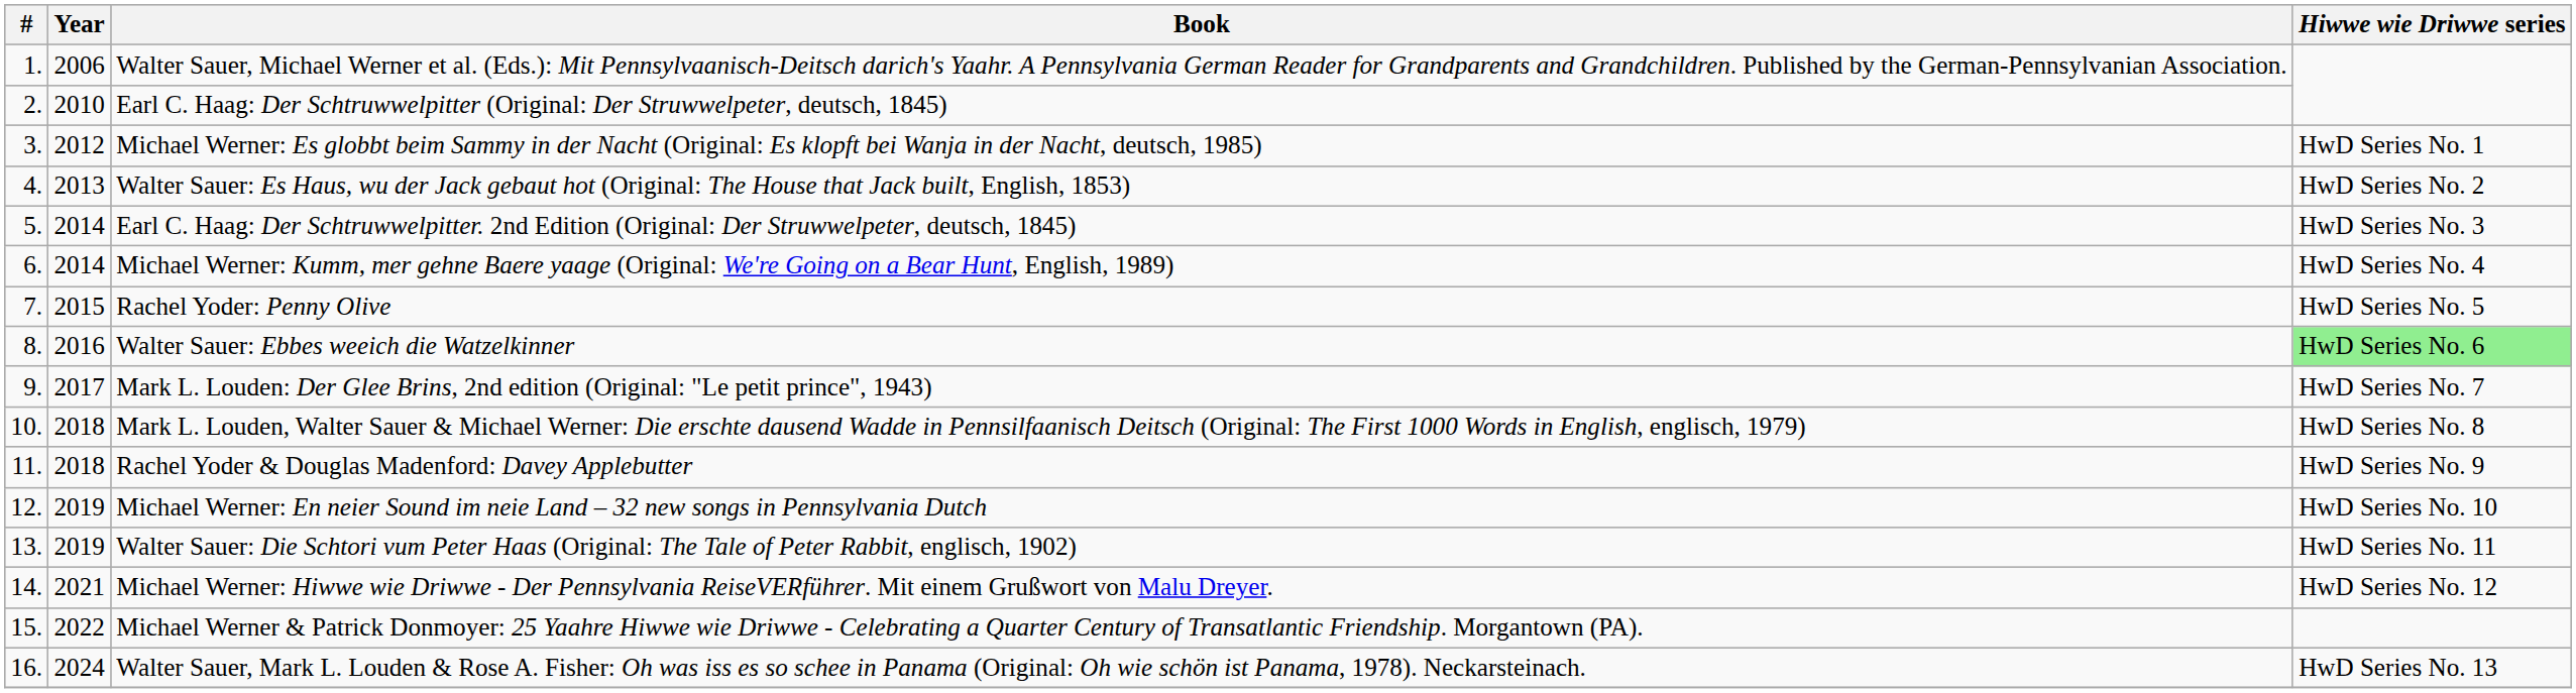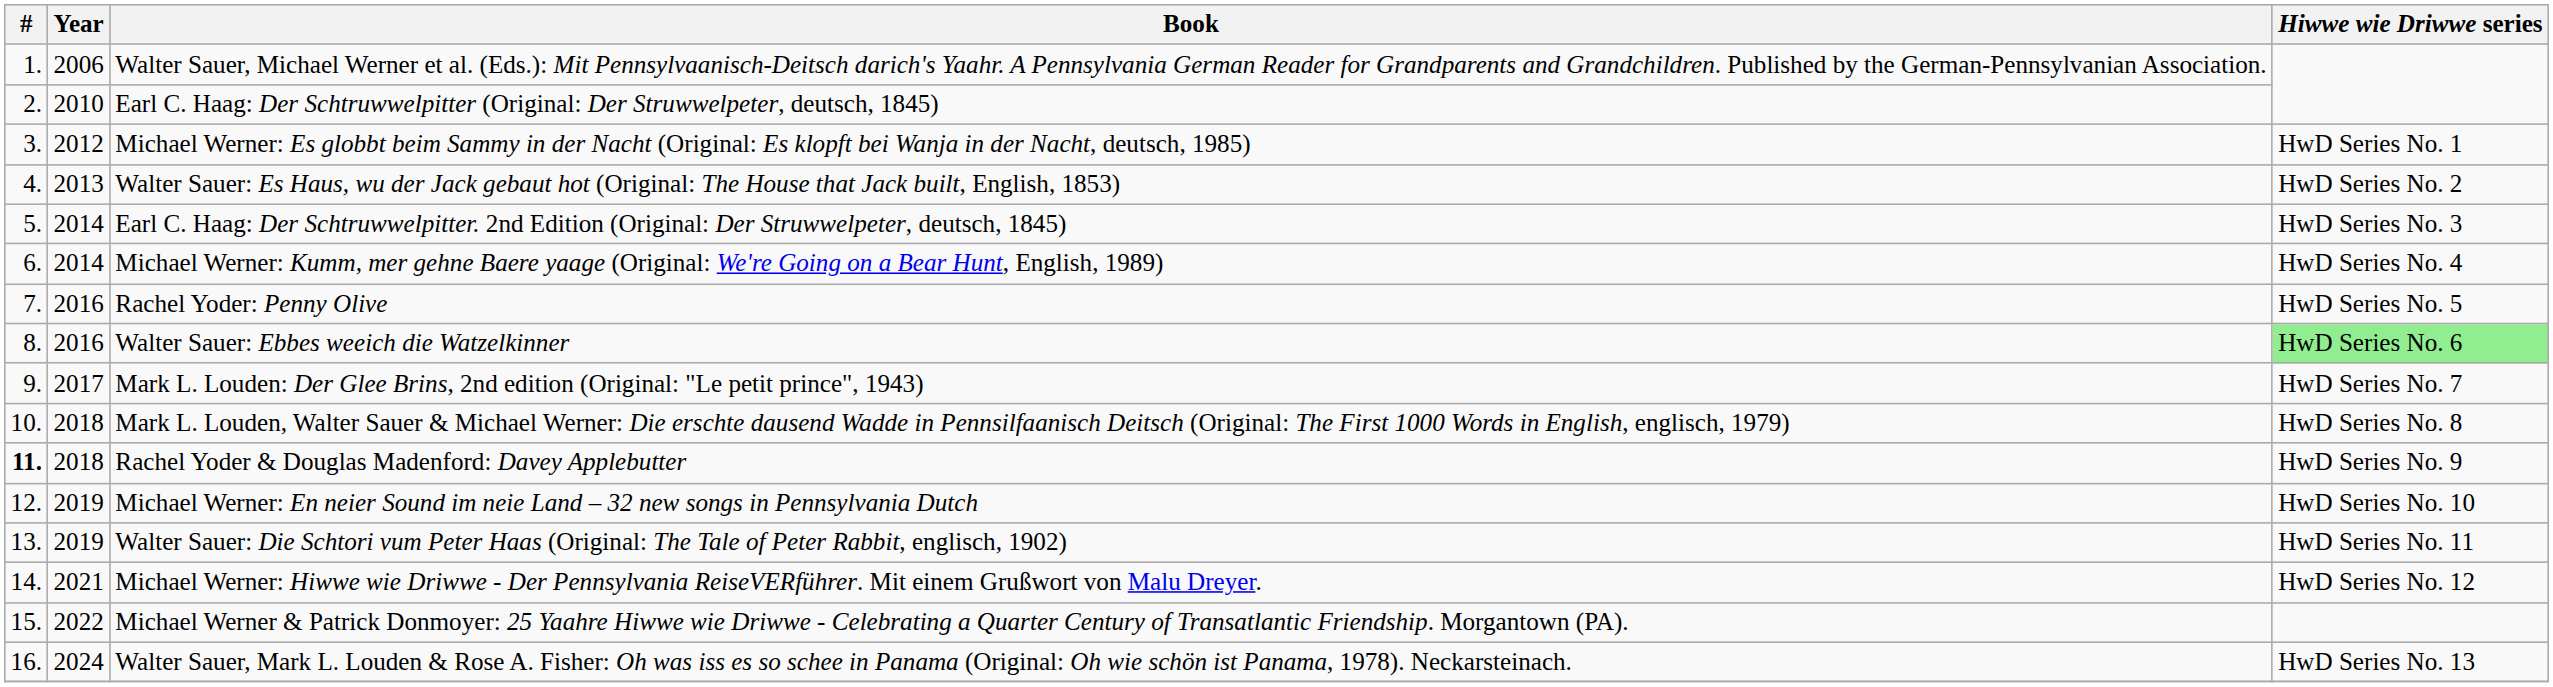 <table class="wikitable">
 <tr>
 <th>#</th>
 <th>Year</th>
 <th>Book</th>
 <th><em>Hiwwe wie Driwwe</em> series</th>
 </tr>
 <tr>
 <td align="right">1.</td>
 <td>2006</td>
 <td>Walter Sauer, Michael Werner et al. (Eds.): <em>Mit Pennsylvaanisch-Deitsch darich's Yaahr. A Pennsylvania German Reader for Grandparents and Grandchildren</em>. Published by the German-Pennsylvanian Association.</td>
 </tr>
 <tr>
 <td align="right">2.</td>
 <td>2010</td>
 <td>Earl C. Haag: <em>Der Schtruwwelpitter</em> (Original: <em>Der Struwwelpeter</em>, deutsch, 1845)</td>
 </tr>
 <tr>
 <td align="right">3.</td>
 <td>2012</td>
 <td>Michael Werner: <em>Es globbt beim Sammy in der Nacht</em> (Original: <em>Es klopft bei Wanja in der Nacht</em>, deutsch, 1985)</td>
 <td>HwD Series No. 1</td>
 </tr>
 <tr>
 <td align="right">4.</td>
 <td>2013</td>
 <td>Walter Sauer: <em>Es Haus, wu der Jack gebaut hot</em> (Original: <em>The House that Jack built</em>, English, 1853)</td>
 <td>HwD Series No. 2</td>
 </tr>
 <tr>
 <td align="right">5.</td>
 <td>2014</td>
 <td>Earl C. Haag: <em>Der Schtruwwelpitter.</em> 2nd Edition (Original: <em>Der Struwwelpeter</em>, deutsch, 1845)</td>
 <td>HwD Series No. 3</td>
 </tr>
 <tr>
 <td align="right">6.</td>
 <td>2014</td>
 <td>Michael Werner: <em>Kumm, mer gehne Baere yaage</em> (Original: <em><a href='#'>We're Going on a Bear Hunt</a></em>, English, 1989)</td>
 <td>HwD Series No. 4</td>
 </tr>
 <tr>
 <td align="right">7.</td>
-<td>2015</td>
+<td>2016</td>
 <td>Rachel Yoder: <em>Penny Olive</em></td>
 <td>HwD Series No. 5</td>
 </tr>
 <tr>
 <td align="right">8.</td>
 <td>2016</td>
 <td>Walter Sauer: <em>Ebbes weeich die Watzelkinner</em></td>
 <td style="background: lightgreen;">HwD Series No. 6</td>
 </tr>
 <tr>
 <td align="right">9.</td>
 <td>2017</td>
 <td>Mark L. Louden: <em>Der Glee Brins</em>, 2nd edition (Original: "Le petit prince", 1943)</td>
 <td>HwD Series No. 7</td>
 </tr>
 <tr>
 <td align="right">10.</td>
 <td>2018</td>
 <td>Mark L. Louden, Walter Sauer & Michael Werner: <em>Die erschte dausend Wadde in Pennsilfaanisch Deitsch</em> (Original: <em>The First 1000 Words in English</em>, englisch, 1979)</td>
 <td>HwD Series No. 8</td>
 </tr>
 <tr>
-<td align="right">11.</td>
+<td align="right"><strong>11.</strong></td>
 <td>2018</td>
 <td>Rachel Yoder & Douglas Madenford: <em>Davey Applebutter</em></td>
 <td>HwD Series No. 9</td>
 </tr>
 <tr>
 <td align="right">12.</td>
 <td>2019</td>
 <td>Michael Werner: <em>En neier Sound im neie Land – 32 new songs in Pennsylvania Dutch</em></td>
 <td>HwD Series No. 10</td>
 </tr>
 <tr>
 <td align="right">13.</td>
 <td>2019</td>
 <td>Walter Sauer: <em>Die Schtori vum Peter Haas</em> (Original: <em>The Tale of Peter Rabbit</em>, englisch, 1902)</td>
 <td>HwD Series No. 11</td>
 </tr>
 <tr>
 <td align="right">14.</td>
 <td>2021</td>
 <td>Michael Werner: <em>Hiwwe wie Driwwe - Der Pennsylvania ReiseVERführer</em>. Mit einem Grußwort von <a href='#'>Malu Dreyer</a>.</td>
 <td>HwD Series No. 12</td>
 </tr>
 <tr>
 <td style="text-align:right">15.</td>
 <td>2022</td>
 <td>Michael Werner & Patrick Donmoyer: <em>25 Yaahre Hiwwe wie Driwwe - Celebrating a Quarter Century of Transatlantic Friendship</em>. Morgantown (PA).</td>
 </tr>
 <tr>
 <td style="text-align:right">16.</td>
 <td>2024</td>
 <td>Walter Sauer, Mark L. Louden & Rose A. Fisher: <em>Oh was iss es so schee in Panama</em> (Original: <em>Oh wie schön ist Panama</em>, 1978). Neckarsteinach.</td>
 <td>HwD Series No. 13</td>
 </tr>
 <tr>
 </tr>
 </table>
